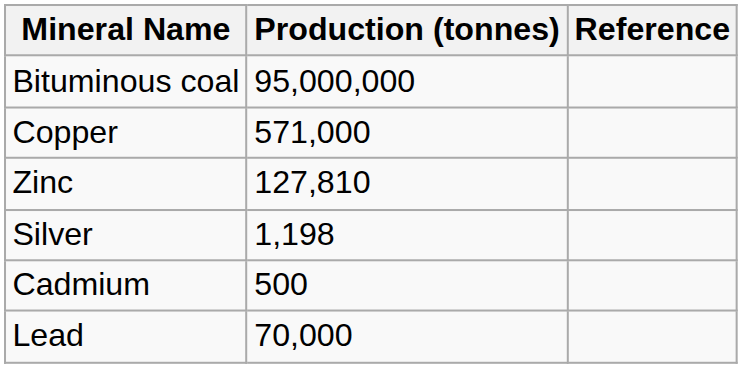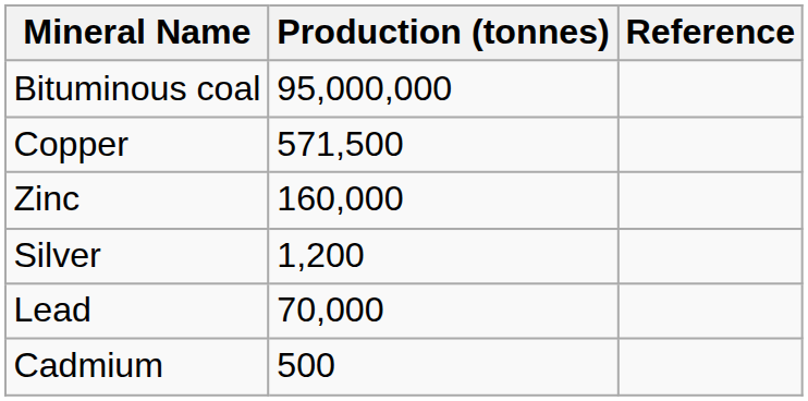 <table class="wikitable col2right">
 <tr>
 <th>Mineral Name</th>
 <th>Production (tonnes)</th>
 <th>Reference</th>
 </tr>
 <tr>
 <td>Bituminous coal</td>
 <td>95,000,000</td>
 <td></td>
 </tr>
 <tr>
 <td>Copper</td>
-<td>571,000</td>
+<td>571,500</td>
 <td></td>
 </tr>
 <tr>
 <td>Zinc</td>
-<td>127,810</td>
+<td>160,000</td>
 <td></td>
 </tr>
 <tr>
 <td>Silver</td>
-<td>1,198</td>
+<td>1,200</td>
+<td></td>
+</tr>
+<tr>
+<td>Lead</td>
+<td>70,000</td>
 <td></td>
 </tr>
 <tr>
 <td>Cadmium</td>
 <td>500</td>
 <td></td>
 </tr>
-<tr>
-<td>Lead</td>
-<td>70,000</td>
-<td></td>
-</tr>
 </table>
